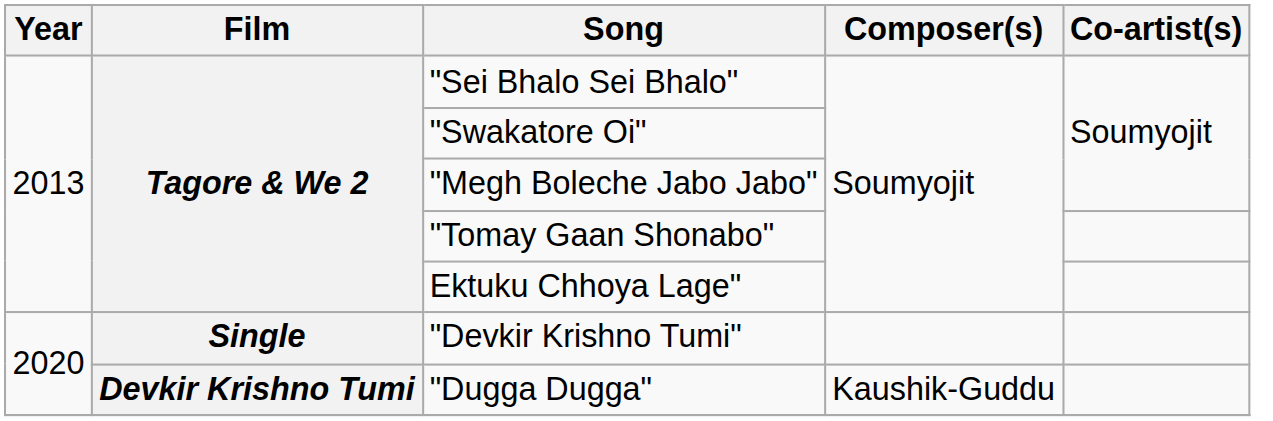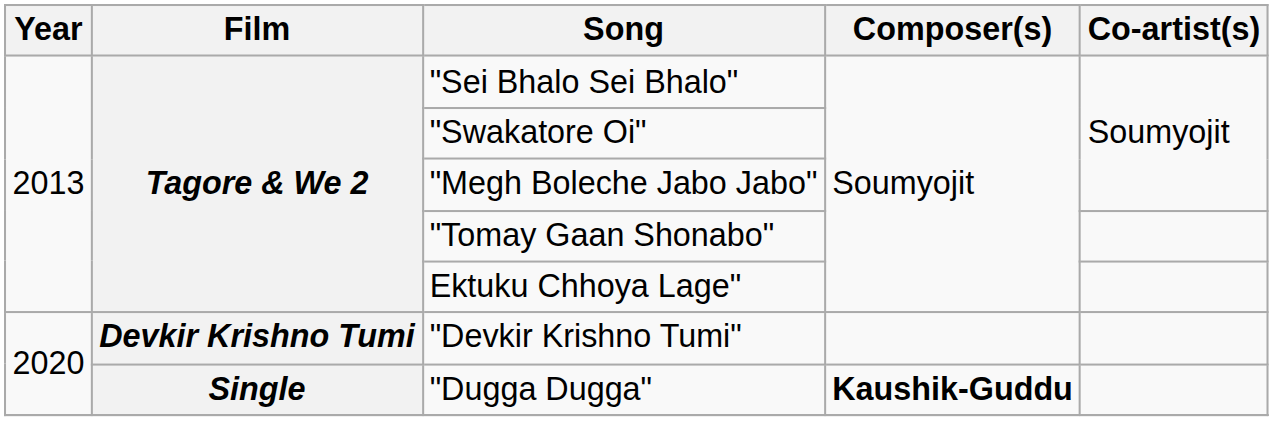 <table class="wikitable">
 <tr>
 <th>Year</th>
 <th>Film</th>
 <th>Song</th>
 <th>Composer(s)</th>
 <th>Co-artist(s)</th>
 </tr>
 <tr>
 <td rowspan="5">2013</td>
 <th rowspan=5><em>Tagore & We 2</em></th>
 <td>"Sei Bhalo Sei Bhalo"</td>
 <td rowspan=5>Soumyojit</td>
 <td rowspan=3>Soumyojit</td>
 </tr>
 <tr>
 <td>"Swakatore Oi"</td>
 </tr>
 <tr>
 <td>"Megh Boleche Jabo Jabo"</td>
 </tr>
 <tr>
 <td>"Tomay Gaan Shonabo"</td>
 <td></td>
 </tr>
 <tr>
 <td>Ektuku Chhoya Lage"</td>
 <td></td>
 </tr>
 <tr>
 <td rowspan="2">2020</td>
-<th><em>Single</em></th>
+<th><em>Devkir Krishno Tumi</em></th>
 <td>"Devkir Krishno Tumi"</td>
 <td></td>
 <td></td>
 </tr>
 <tr>
-<th><em>Devkir Krishno Tumi</em></th>
+<th><em>Single</em></th>
 <td>"Dugga Dugga"</td>
-<td>Kaushik-Guddu</td>
+<td><strong>Kaushik-Guddu</strong></td>
 <td></td>
 </tr>
 <tr>
 </tr>
 </table>
